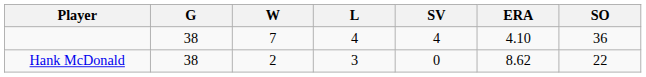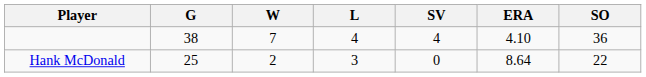 <table class="wikitable sortable">
 <tr>
 <th bgcolor="#DDDDFF" width="16%">Player</th>
 <th bgcolor="#DDDDFF" width="9%">G</th>
 <th bgcolor="#DDDDFF" width="9%">W</th>
 <th bgcolor="#DDDDFF" width="9%">L</th>
 <th bgcolor="#DDDDFF" width="9%">SV</th>
 <th bgcolor="#DDDDFF" width="9%">ERA</th>
 <th bgcolor="#DDDDFF" width="9%">SO</th>
 </tr>
 <tr align="center">
 <td></td>
 <td>38</td>
 <td>7</td>
 <td>4</td>
 <td>4</td>
 <td>4.10</td>
 <td>36</td>
 </tr>
 <tr align="center">
 <td><a href='#'>Hank McDonald</a></td>
-<td>38</td>
+<td>25</td>
 <td>2</td>
 <td>3</td>
 <td>0</td>
-<td>8.62</td>
+<td>8.64</td>
 <td>22</td>
 </tr>
 </table>
